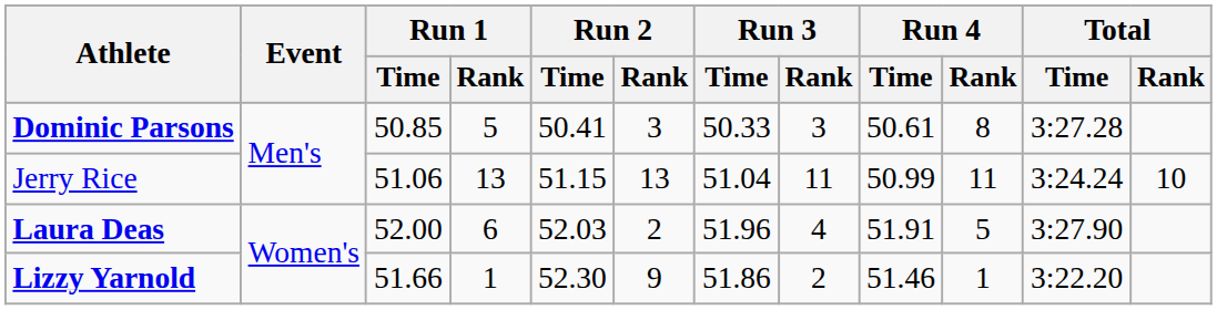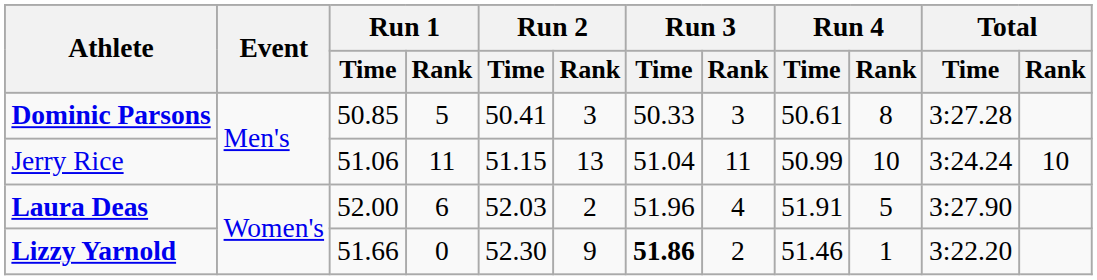 <table class="wikitable" style="font-size:90%">
 <tr>
 <th rowspan="2">Athlete</th>
 <th rowspan="2">Event</th>
 <th colspan="2">Run 1</th>
 <th colspan="2">Run 2</th>
 <th colspan="2">Run 3</th>
 <th colspan="2">Run 4</th>
 <th colspan="2">Total</th>
 </tr>
 <tr style="font-size:95%">
 <th>Time</th>
 <th>Rank</th>
 <th>Time</th>
 <th>Rank</th>
 <th>Time</th>
 <th>Rank</th>
 <th>Time</th>
 <th>Rank</th>
 <th>Time</th>
 <th>Rank</th>
 </tr>
 <tr align=center>
 <td align=left><strong><a href='#'>Dominic Parsons</a></strong></td>
 <td align=left rowspan=2><a href='#'>Men's</a></td>
 <td>50.85</td>
 <td>5</td>
 <td>50.41</td>
 <td>3</td>
 <td>50.33</td>
 <td>3</td>
 <td>50.61</td>
 <td>8</td>
 <td>3:27.28</td>
 <td></td>
 </tr>
 <tr align=center>
 <td align=left><a href='#'>Jerry Rice</a></td>
 <td>51.06</td>
-<td>13</td>
+<td>11</td>
 <td>51.15</td>
 <td>13</td>
 <td>51.04</td>
 <td>11</td>
 <td>50.99</td>
-<td>11</td>
+<td>10</td>
 <td>3:24.24</td>
 <td>10</td>
 </tr>
 <tr align=center>
 <td align=left><strong><a href='#'>Laura Deas</a></strong></td>
 <td align=left rowspan=2><a href='#'>Women's</a></td>
 <td>52.00</td>
 <td>6</td>
 <td>52.03</td>
 <td>2</td>
 <td>51.96</td>
 <td>4</td>
 <td>51.91</td>
 <td>5</td>
 <td>3:27.90</td>
 <td></td>
 </tr>
 <tr align=center>
 <td align=left><strong><a href='#'>Lizzy Yarnold</a></strong></td>
 <td>51.66</td>
-<td>1</td>
+<td>0</td>
 <td>52.30</td>
 <td>9</td>
-<td>51.86</td>
+<td><strong>51.86</strong></td>
 <td>2</td>
 <td>51.46</td>
 <td>1</td>
 <td>3:22.20</td>
 <td></td>
 </tr>
 </table>
